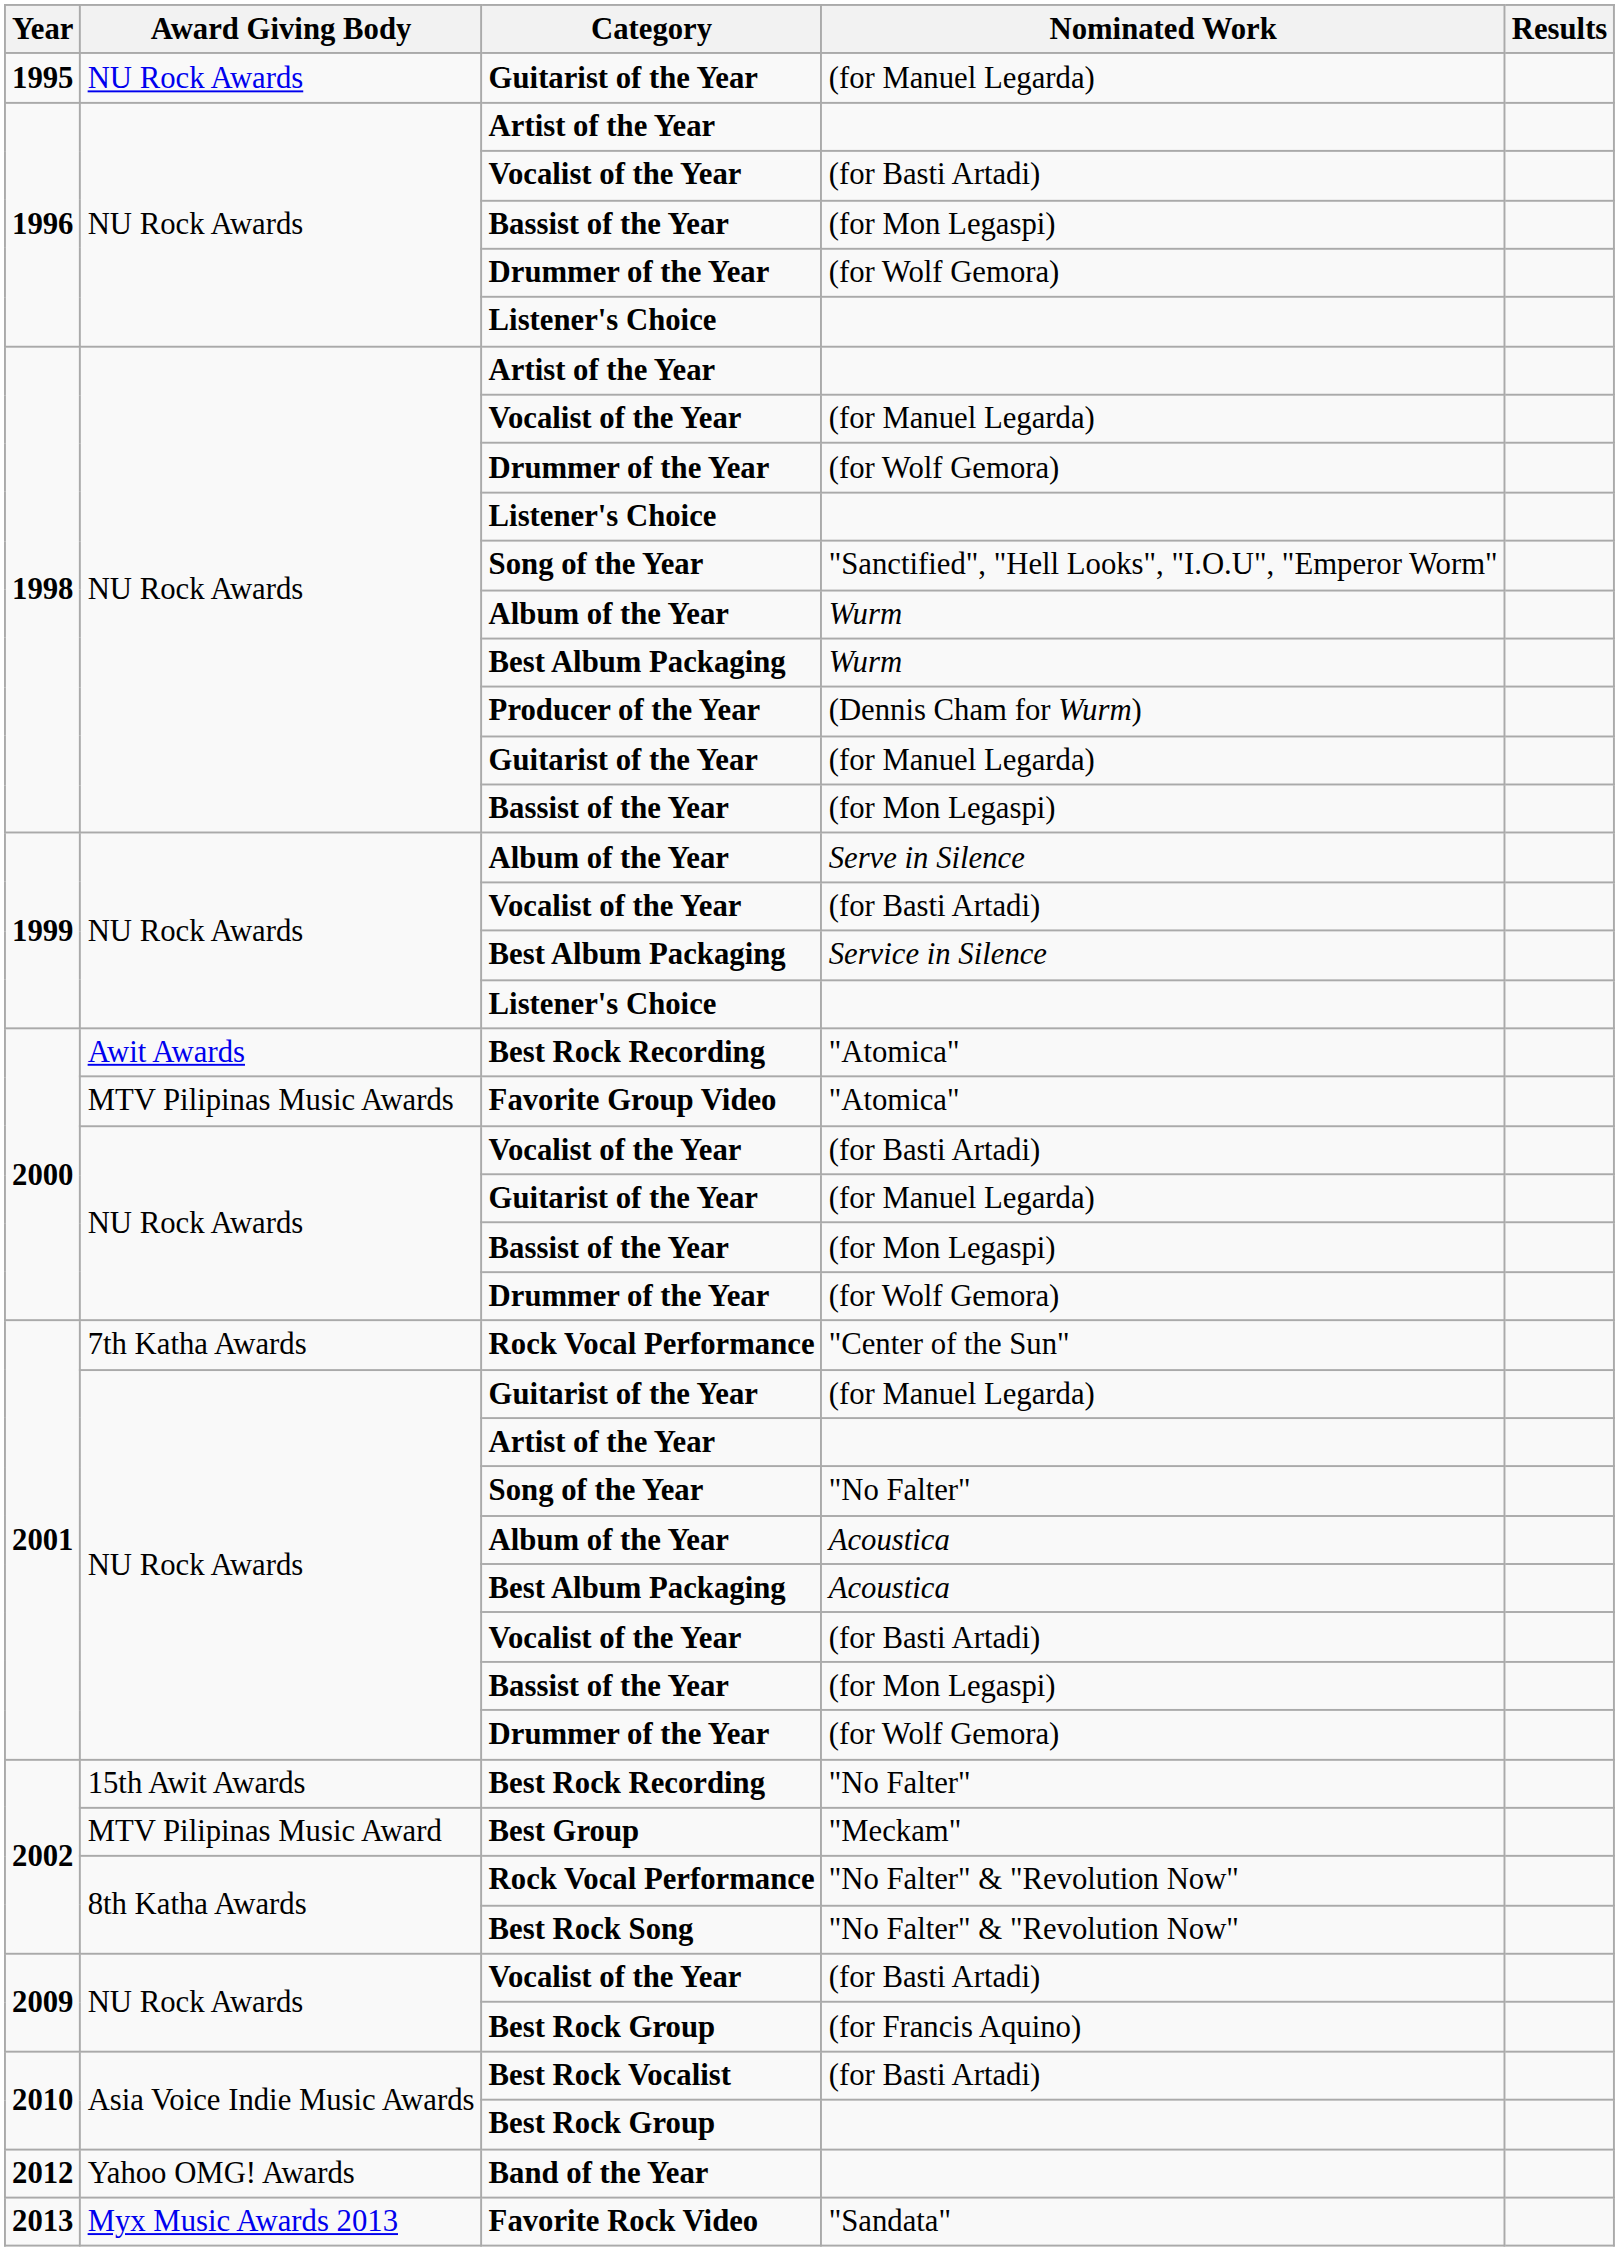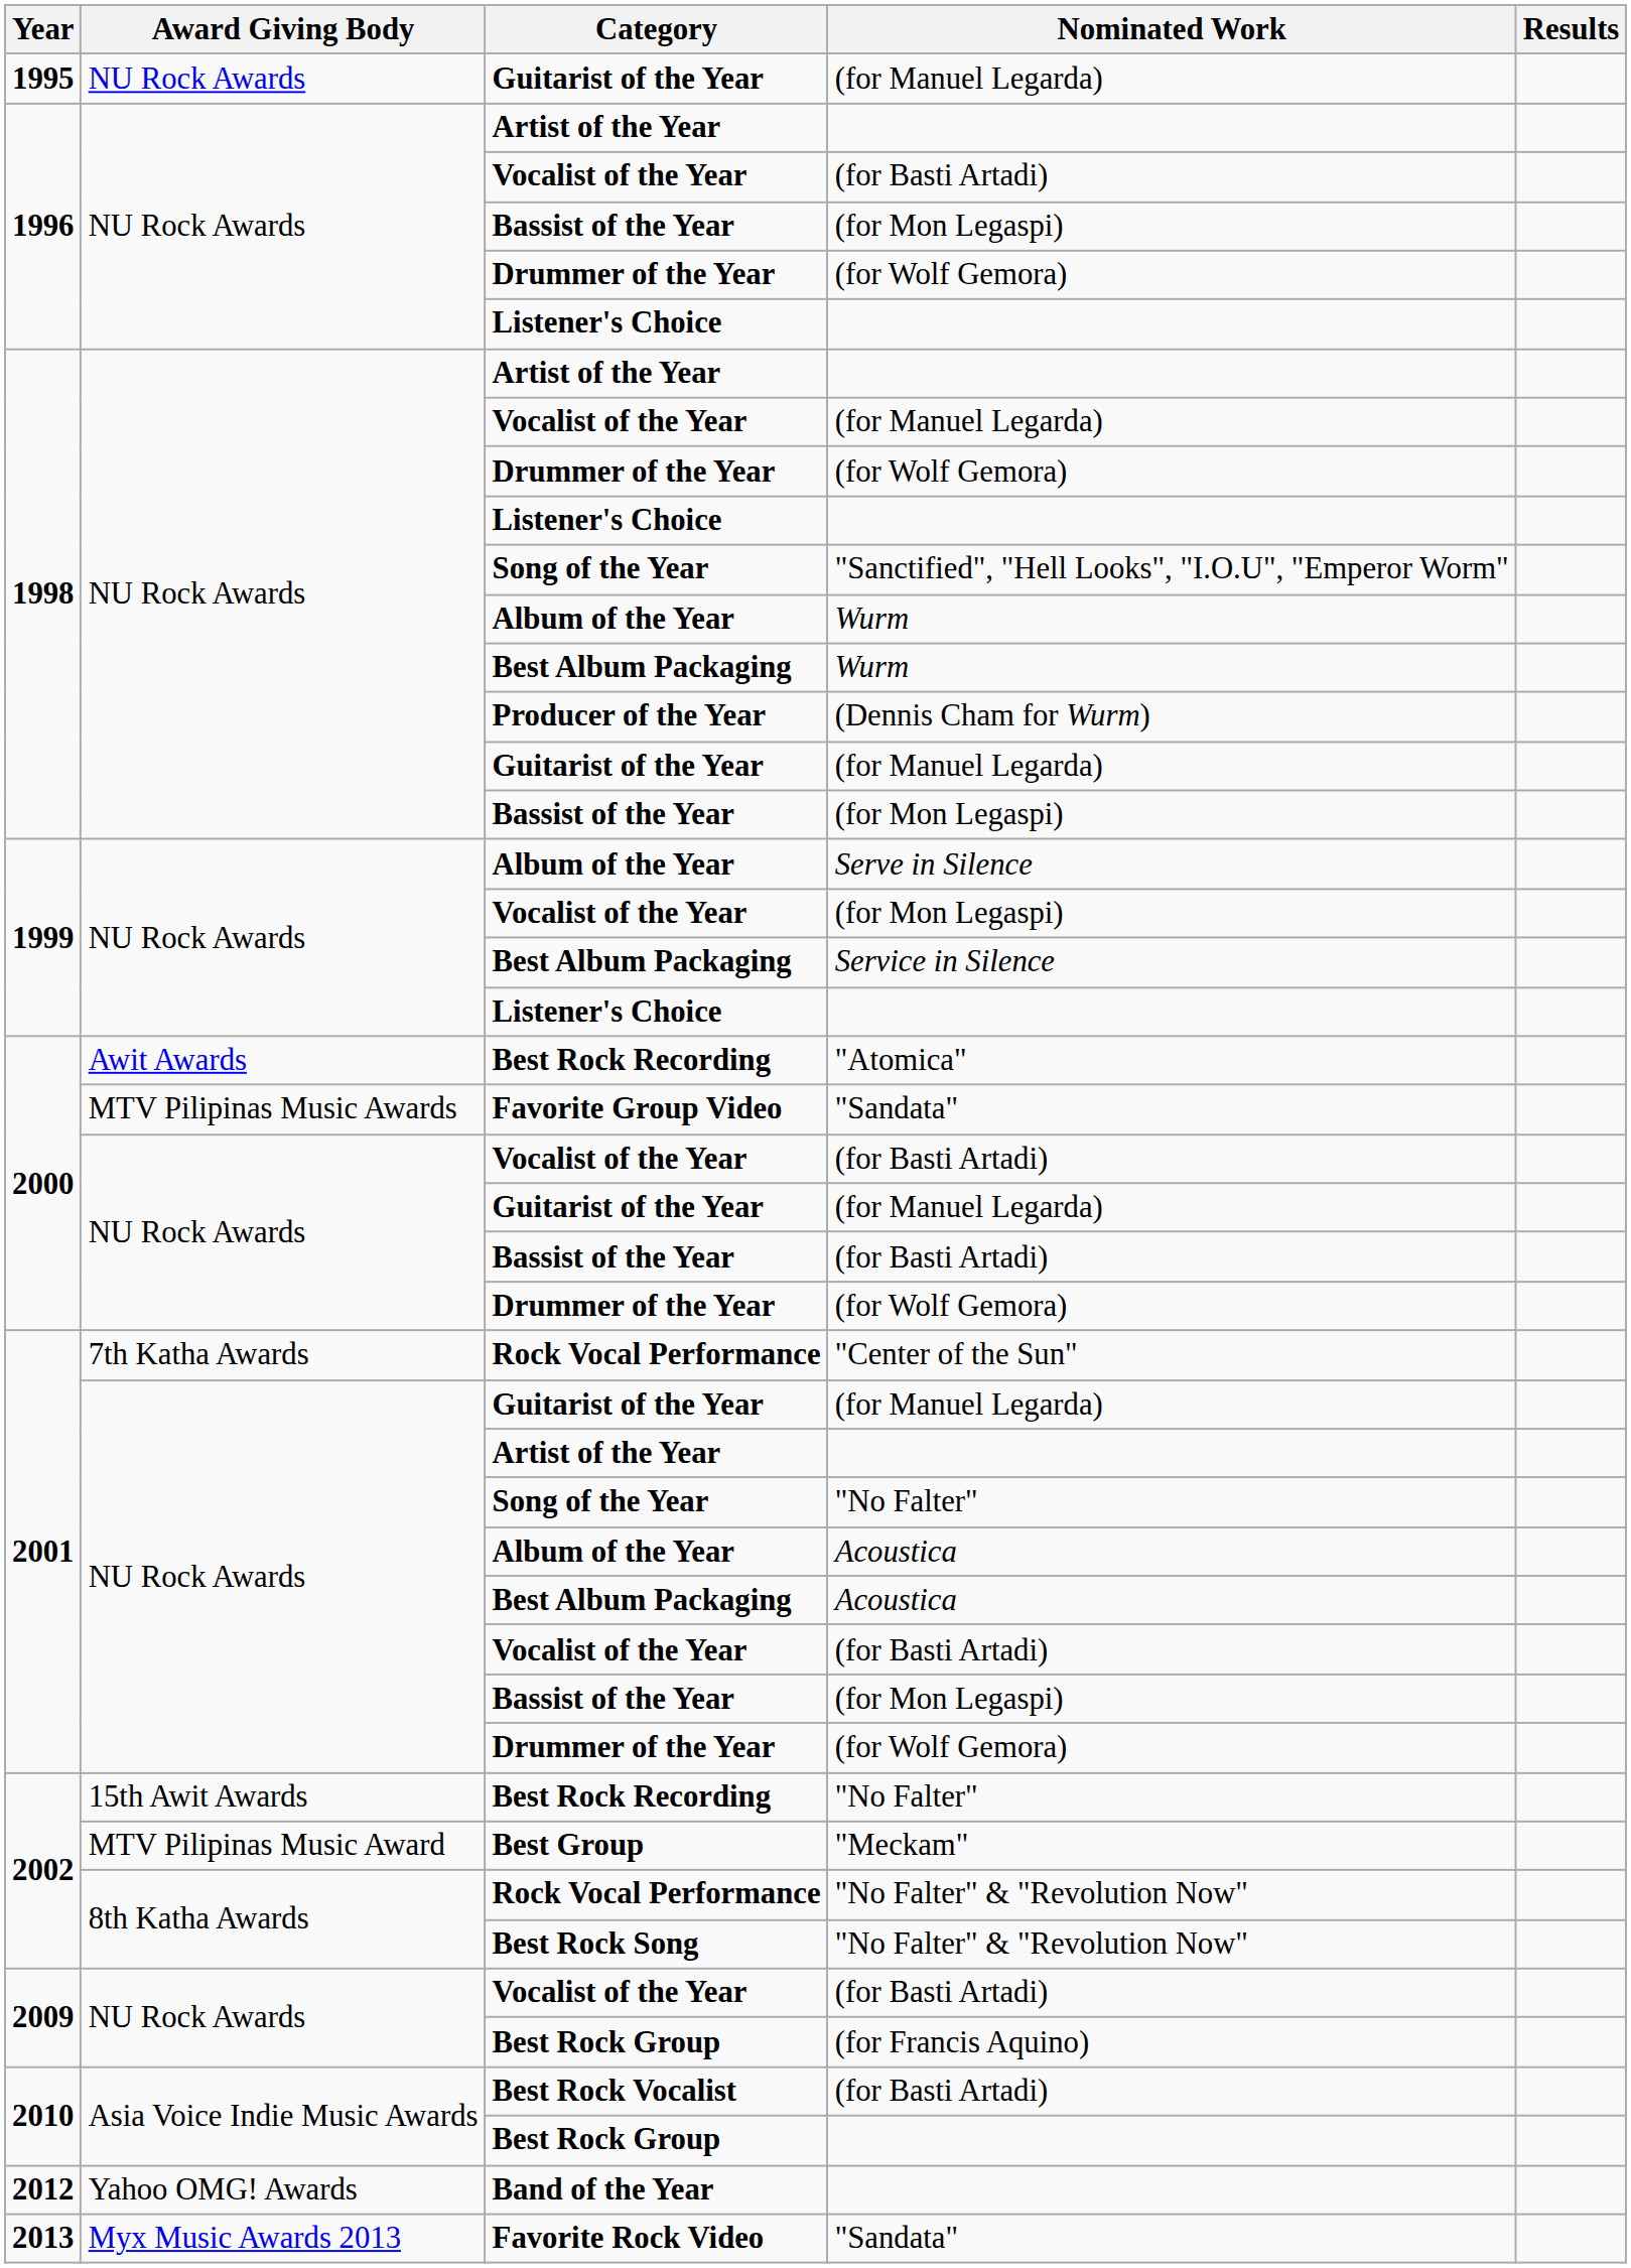 <table class="wikitable">
 <tr>
 <th>Year</th>
 <th>Award Giving Body</th>
 <th>Category</th>
 <th>Nominated Work</th>
 <th>Results</th>
 </tr>
 <tr>
 <td><strong>1995</strong></td>
 <td><a href='#'>NU Rock Awards</a></td>
 <td><strong>Guitarist of the Year</strong></td>
 <td>(for Manuel Legarda)</td>
 <td></td>
 </tr>
 <tr>
 <td rowspan=5><strong>1996</strong></td>
 <td rowspan=5>NU Rock Awards</td>
 <td><strong>Artist of the Year</strong></td>
 <td></td>
 <td></td>
 </tr>
 <tr>
 <td><strong>Vocalist of the Year</strong></td>
 <td>(for Basti Artadi)</td>
 <td></td>
 </tr>
 <tr>
 <td><strong>Bassist of the Year</strong></td>
 <td>(for Mon Legaspi)</td>
 <td></td>
 </tr>
 <tr>
 <td><strong>Drummer of the Year</strong></td>
 <td>(for Wolf Gemora)</td>
 <td></td>
 </tr>
 <tr>
 <td><strong>Listener's Choice</strong></td>
 <td></td>
 <td></td>
 </tr>
 <tr>
 <td rowspan=10><strong>1998</strong></td>
 <td rowspan=10>NU Rock Awards</td>
 <td><strong>Artist of the Year</strong></td>
 <td></td>
 <td></td>
 </tr>
 <tr>
 <td><strong>Vocalist of the Year</strong></td>
 <td>(for Manuel Legarda)</td>
 <td></td>
 </tr>
 <tr>
 <td><strong>Drummer of the Year</strong></td>
 <td>(for Wolf Gemora)</td>
 <td></td>
 </tr>
 <tr>
 <td><strong>Listener's Choice</strong></td>
 <td></td>
 <td></td>
 </tr>
 <tr>
 <td><strong>Song of the Year</strong></td>
 <td>"Sanctified", "Hell Looks", "I.O.U", "Emperor Worm"</td>
 <td></td>
 </tr>
 <tr>
 <td><strong>Album of the Year</strong></td>
 <td><em>Wurm</em></td>
 <td></td>
 </tr>
 <tr>
 <td><strong>Best Album Packaging</strong></td>
 <td><em>Wurm</em></td>
 <td></td>
 </tr>
 <tr>
 <td><strong>Producer of the Year</strong></td>
 <td>(Dennis Cham for <em>Wurm</em>)</td>
 <td></td>
 </tr>
 <tr>
 <td><strong>Guitarist of the Year</strong></td>
 <td>(for Manuel Legarda)</td>
 <td></td>
 </tr>
 <tr>
 <td><strong>Bassist of the Year</strong></td>
 <td>(for Mon Legaspi)</td>
 <td></td>
 </tr>
 <tr>
 <td rowspan=4><strong>1999</strong></td>
 <td rowspan=4>NU Rock Awards</td>
 <td><strong>Album of the Year</strong> </td>
 <td><em>Serve in Silence</em></td>
 <td></td>
 </tr>
 <tr>
 <td><strong>Vocalist of the Year</strong></td>
-<td>(for Basti Artadi)</td>
+<td>(for Mon Legaspi)</td>
 <td></td>
 </tr>
 <tr>
 <td><strong>Best Album Packaging</strong></td>
 <td><em>Service in Silence</em></td>
 <td></td>
 </tr>
 <tr>
 <td><strong>Listener's Choice</strong></td>
 <td></td>
 <td></td>
 </tr>
 <tr>
 <td rowspan=6><strong>2000</strong></td>
 <td><a href='#'>Awit Awards</a></td>
 <td><strong>Best Rock Recording</strong></td>
 <td>"Atomica"</td>
 <td></td>
 </tr>
 <tr>
 <td>MTV Pilipinas Music Awards</td>
 <td><strong>Favorite Group Video</strong></td>
-<td>"Atomica"</td>
+<td>"Sandata"</td>
 <td></td>
 </tr>
 <tr>
 <td rowspan=4>NU Rock Awards</td>
 <td><strong>Vocalist of the Year</strong></td>
 <td>(for Basti Artadi)</td>
 <td></td>
 </tr>
 <tr>
 <td><strong>Guitarist of the Year</strong></td>
 <td>(for Manuel Legarda)</td>
 <td></td>
 </tr>
 <tr>
 <td><strong>Bassist of the Year</strong></td>
-<td>(for Mon Legaspi)</td>
+<td>(for Basti Artadi)</td>
 <td></td>
 </tr>
 <tr>
 <td><strong>Drummer of the Year</strong></td>
 <td>(for Wolf Gemora)</td>
 <td></td>
 </tr>
 <tr>
 <td rowspan=9><strong>2001</strong></td>
 <td>7th Katha Awards</td>
 <td><strong>Rock Vocal Performance</strong></td>
 <td>"Center of the Sun"</td>
 <td></td>
 </tr>
 <tr>
 <td rowspan=8>NU Rock Awards</td>
 <td><strong>Guitarist of the Year</strong></td>
 <td>(for Manuel Legarda)</td>
 <td></td>
 </tr>
 <tr>
 <td><strong>Artist of the Year</strong></td>
 <td></td>
 <td></td>
 </tr>
 <tr>
 <td><strong>Song of the Year</strong></td>
 <td>"No Falter"</td>
 <td></td>
 </tr>
 <tr>
 <td><strong>Album of the Year</strong></td>
 <td><em>Acoustica</em></td>
 <td></td>
 </tr>
 <tr>
 <td><strong>Best Album Packaging</strong></td>
 <td><em>Acoustica</em></td>
 <td></td>
 </tr>
 <tr>
 <td><strong>Vocalist of the Year</strong></td>
 <td>(for Basti Artadi)</td>
 <td></td>
 </tr>
 <tr>
 <td><strong>Bassist of the Year</strong></td>
 <td>(for Mon Legaspi)</td>
 <td></td>
 </tr>
 <tr>
 <td><strong>Drummer of the Year</strong></td>
 <td>(for Wolf Gemora)</td>
 <td></td>
 </tr>
 <tr>
 <td rowspan=4><strong>2002</strong></td>
 <td>15th Awit Awards</td>
 <td><strong>Best Rock Recording</strong></td>
 <td>"No Falter"</td>
 <td></td>
 </tr>
 <tr>
 <td>MTV Pilipinas Music Award</td>
 <td><strong>Best Group</strong></td>
 <td>"Meckam"</td>
 <td></td>
 </tr>
 <tr>
 <td rowspan=2>8th Katha Awards</td>
 <td><strong>Rock Vocal Performance</strong></td>
 <td>"No Falter" & "Revolution Now"</td>
 <td></td>
 </tr>
 <tr>
 <td><strong>Best Rock Song</strong></td>
 <td>"No Falter" & "Revolution Now"</td>
 <td></td>
 </tr>
 <tr>
 <td rowspan=2><strong>2009</strong></td>
 <td rowspan=2>NU Rock Awards</td>
 <td><strong>Vocalist of the Year</strong></td>
 <td>(for Basti Artadi)</td>
 <td></td>
 </tr>
 <tr>
 <td><strong>Best Rock Group</strong></td>
 <td>(for Francis Aquino)</td>
 <td></td>
 </tr>
 <tr>
 <td rowspan=2><strong>2010</strong></td>
 <td rowspan=2>Asia Voice Indie Music Awards</td>
 <td><strong>Best Rock Vocalist</strong></td>
 <td>(for Basti Artadi)</td>
 <td></td>
 </tr>
 <tr>
 <td><strong>Best Rock Group</strong></td>
 <td></td>
 <td></td>
 </tr>
 <tr>
 <td><strong>2012</strong></td>
 <td>Yahoo OMG! Awards</td>
 <td><strong>Band of the Year</strong></td>
 <td></td>
 <td></td>
 </tr>
 <tr>
 <td><strong>2013</strong></td>
 <td><a href='#'>Myx Music Awards 2013</a></td>
 <td><strong>Favorite Rock Video</strong></td>
 <td>"Sandata"</td>
 <td></td>
 </tr>
 </table>
